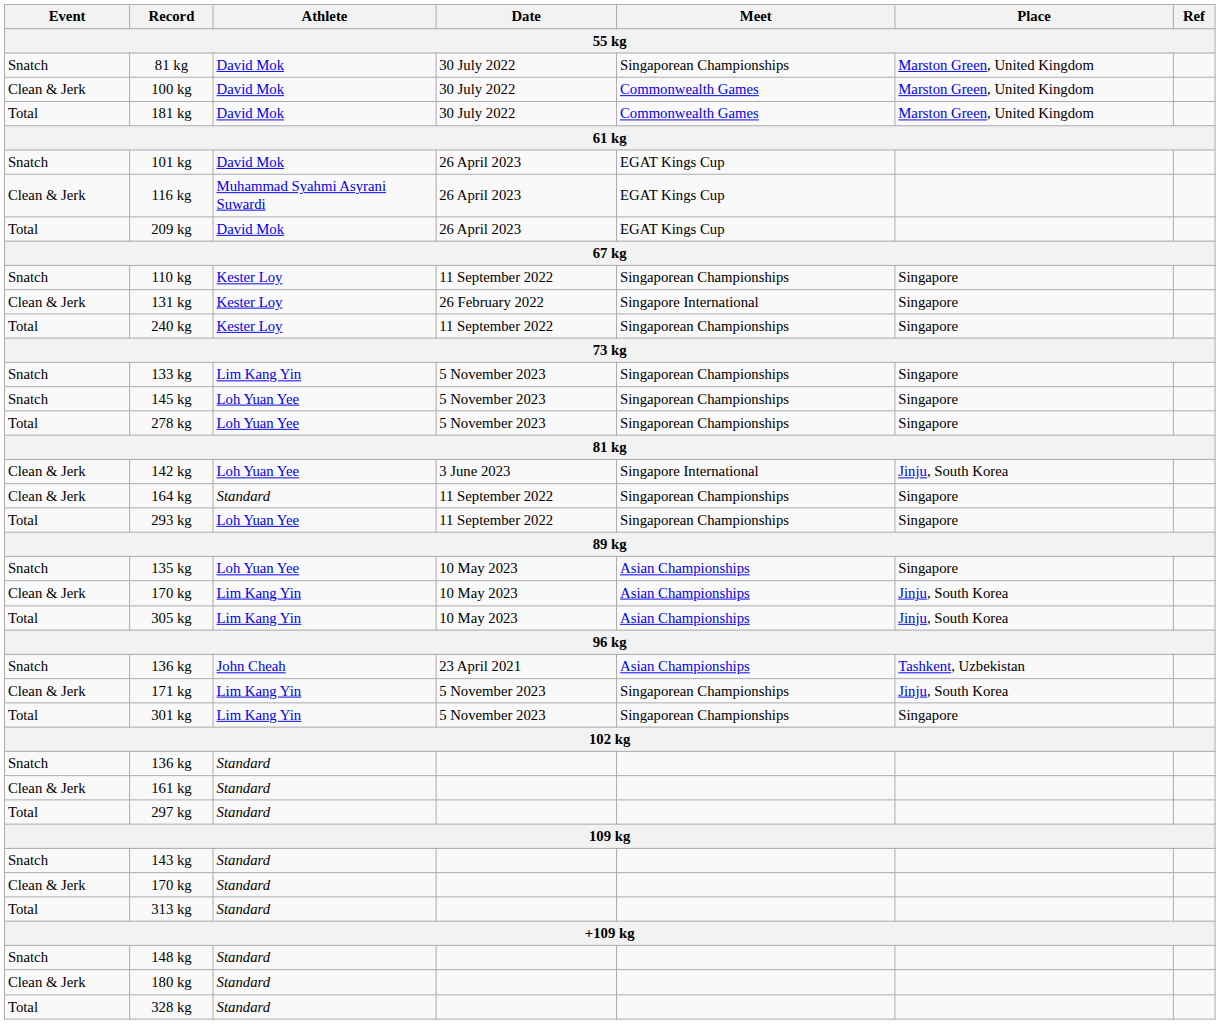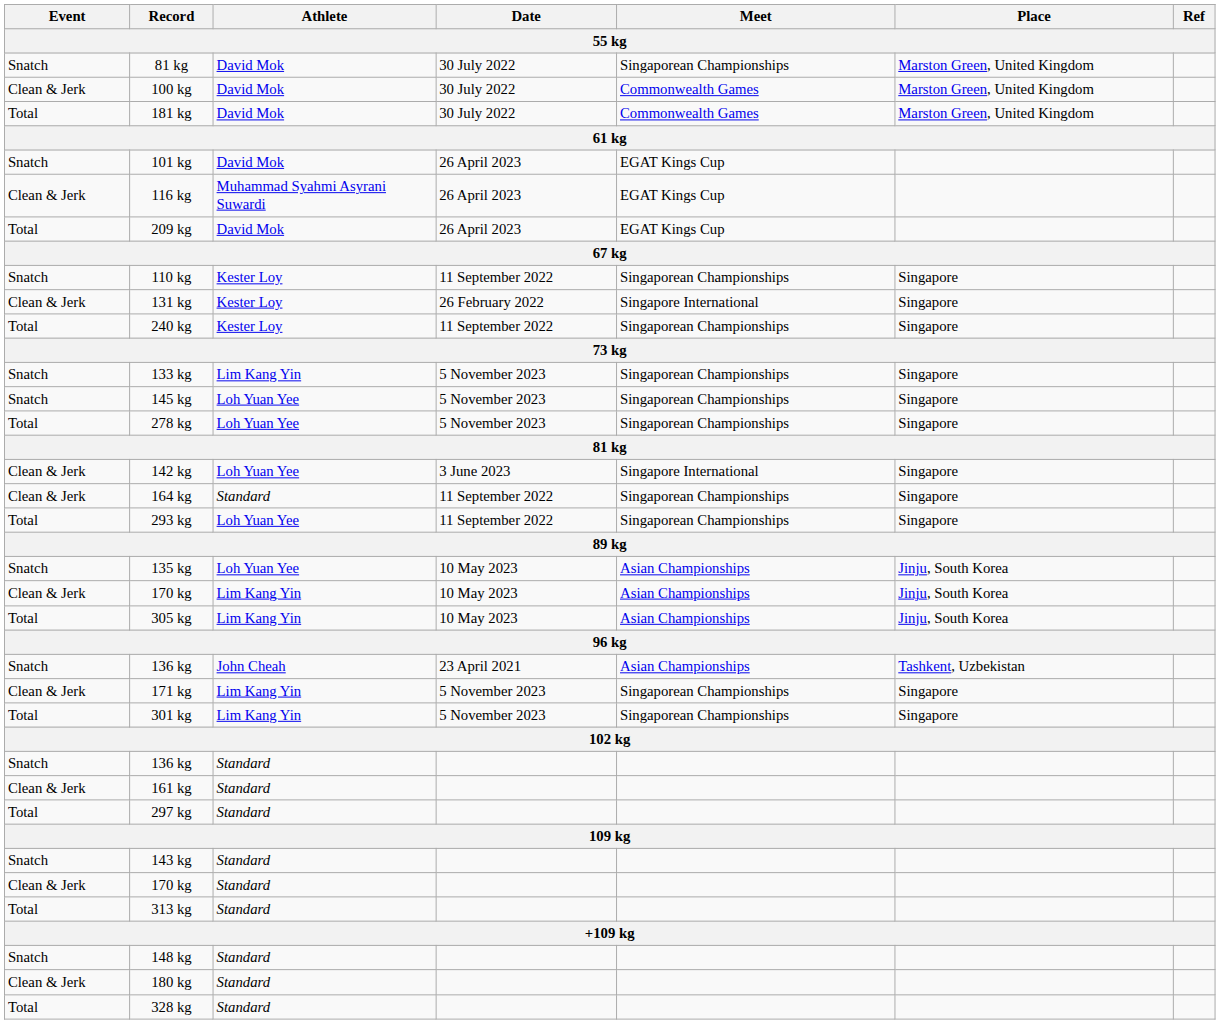 <table class="wikitable" style="font-size:95%;">
 <tr>
 <th width=9%>Event</th>
 <th width=6%>Record</th>
 <th width=16%>Athlete</th>
 <th width=13%>Date</th>
 <th width=20%>Meet</th>
 <th width=20%>Place</th>
 <th width=3%>Ref</th>
 </tr>
 <tr bgcolor="#DDDDDD">
 <th colspan="7">55 kg</th>
 </tr>
 <tr>
 <td>Snatch</td>
 <td align="center">81 kg</td>
 <td><a href='#'>David Mok</a></td>
 <td>30 July 2022</td>
 <td>Singaporean Championships</td>
 <td><a href='#'>Marston Green</a>, United Kingdom</td>
 <td></td>
 </tr>
 <tr>
 <td>Clean & Jerk</td>
 <td align="center">100 kg</td>
 <td><a href='#'>David Mok</a></td>
 <td>30 July 2022</td>
 <td><a href='#'>Commonwealth Games</a></td>
 <td><a href='#'>Marston Green</a>, United Kingdom</td>
 <td></td>
 </tr>
 <tr>
 <td>Total</td>
 <td align="center">181 kg</td>
 <td><a href='#'>David Mok</a></td>
 <td>30 July 2022</td>
 <td><a href='#'>Commonwealth Games</a></td>
 <td><a href='#'>Marston Green</a>, United Kingdom</td>
 <td></td>
 </tr>
 <tr bgcolor="#DDDDDD">
 <th colspan="7">61 kg</th>
 </tr>
 <tr>
 <td>Snatch</td>
 <td align="center">101 kg</td>
 <td><a href='#'>David Mok</a></td>
 <td>26 April 2023</td>
 <td>EGAT Kings Cup</td>
 <td></td>
 <td></td>
 </tr>
 <tr>
 <td>Clean & Jerk</td>
 <td align="center">116 kg</td>
 <td><a href='#'>Muhammad Syahmi Asyrani Suwardi</a></td>
 <td>26 April 2023</td>
 <td>EGAT Kings Cup</td>
 <td></td>
 <td></td>
 </tr>
 <tr>
 <td>Total</td>
 <td align="center">209 kg</td>
 <td><a href='#'>David Mok</a></td>
 <td>26 April 2023</td>
 <td>EGAT Kings Cup</td>
 <td></td>
 <td></td>
 </tr>
 <tr bgcolor="#DDDDDD">
 <th colspan="7">67 kg</th>
 </tr>
 <tr>
 <td>Snatch</td>
 <td align="center">110 kg</td>
 <td><a href='#'>Kester Loy</a></td>
 <td>11 September 2022</td>
 <td>Singaporean Championships</td>
 <td>Singapore</td>
 <td></td>
 </tr>
 <tr>
 <td>Clean & Jerk</td>
 <td align="center">131 kg</td>
 <td><a href='#'>Kester Loy</a></td>
 <td>26 February 2022</td>
 <td>Singapore International</td>
 <td>Singapore</td>
 <td></td>
 </tr>
 <tr>
 <td>Total</td>
 <td align="center">240 kg</td>
 <td><a href='#'>Kester Loy</a></td>
 <td>11 September 2022</td>
 <td>Singaporean Championships</td>
 <td>Singapore</td>
 <td></td>
 </tr>
 <tr bgcolor="#DDDDDD">
 <th colspan="7">73 kg</th>
 </tr>
 <tr>
 <td>Snatch</td>
 <td align="center">133 kg</td>
 <td><a href='#'>Lim Kang Yin</a></td>
 <td>5 November 2023</td>
 <td>Singaporean Championships</td>
 <td>Singapore</td>
 <td></td>
 </tr>
 <tr>
 <td>Snatch</td>
 <td align="center">145 kg</td>
 <td><a href='#'>Loh Yuan Yee</a></td>
 <td>5 November 2023</td>
 <td>Singaporean Championships</td>
 <td>Singapore</td>
 <td></td>
 </tr>
 <tr>
 <td>Total</td>
 <td align="center">278 kg</td>
 <td><a href='#'>Loh Yuan Yee</a></td>
 <td>5 November 2023</td>
 <td>Singaporean Championships</td>
 <td>Singapore</td>
 <td></td>
 </tr>
 <tr bgcolor="#DDDDDD">
 <th colspan="7">81 kg</th>
 </tr>
 <tr>
 <td>Clean & Jerk</td>
 <td align="center">142 kg</td>
 <td><a href='#'>Loh Yuan Yee</a></td>
 <td>3 June 2023</td>
 <td>Singapore International</td>
-<td><a href='#'>Jinju</a>, South Korea</td>
+<td>Singapore</td>
 <td></td>
 </tr>
 <tr>
 <td>Clean & Jerk</td>
 <td align="center">164 kg</td>
 <td><em>Standard</em></td>
 <td>11 September 2022</td>
 <td>Singaporean Championships</td>
 <td>Singapore</td>
 <td></td>
 </tr>
 <tr>
 <td>Total</td>
 <td align="center">293 kg</td>
 <td><a href='#'>Loh Yuan Yee</a></td>
 <td>11 September 2022</td>
 <td>Singaporean Championships</td>
 <td>Singapore</td>
 <td></td>
 </tr>
 <tr bgcolor="#DDDDDD">
 <th colspan="7">89 kg</th>
 </tr>
 <tr>
 <td>Snatch</td>
 <td align="center">135 kg</td>
 <td><a href='#'>Loh Yuan Yee</a></td>
 <td>10 May 2023</td>
 <td><a href='#'>Asian Championships</a></td>
-<td>Singapore</td>
+<td><a href='#'>Jinju</a>, South Korea</td>
 <td></td>
 </tr>
 <tr>
 <td>Clean & Jerk</td>
 <td align="center">170 kg</td>
 <td><a href='#'>Lim Kang Yin</a></td>
 <td>10 May 2023</td>
 <td><a href='#'>Asian Championships</a></td>
 <td><a href='#'>Jinju</a>, South Korea</td>
 <td></td>
 </tr>
 <tr>
 <td>Total</td>
 <td align="center">305 kg</td>
 <td><a href='#'>Lim Kang Yin</a></td>
 <td>10 May 2023</td>
 <td><a href='#'>Asian Championships</a></td>
 <td><a href='#'>Jinju</a>, South Korea</td>
 <td></td>
 </tr>
 <tr bgcolor="#DDDDDD">
 <th colspan="7">96 kg</th>
 </tr>
 <tr>
 <td>Snatch</td>
 <td align="center">136 kg</td>
 <td><a href='#'>John Cheah</a></td>
 <td>23 April 2021</td>
 <td><a href='#'>Asian Championships</a></td>
 <td><a href='#'>Tashkent</a>, Uzbekistan</td>
 <td></td>
 </tr>
 <tr>
 <td>Clean & Jerk</td>
 <td align="center">171 kg</td>
 <td><a href='#'>Lim Kang Yin</a></td>
 <td>5 November 2023</td>
 <td>Singaporean Championships</td>
-<td><a href='#'>Jinju</a>, South Korea</td>
+<td>Singapore</td>
 <td></td>
 </tr>
 <tr>
 <td>Total</td>
 <td align="center">301 kg</td>
 <td><a href='#'>Lim Kang Yin</a></td>
 <td>5 November 2023</td>
 <td>Singaporean Championships</td>
 <td>Singapore</td>
 <td></td>
 </tr>
 <tr bgcolor="#DDDDDD">
 <th colspan="7">102 kg</th>
 </tr>
 <tr>
 <td>Snatch</td>
 <td align="center">136 kg</td>
 <td><em>Standard</em></td>
 <td></td>
 <td></td>
 <td></td>
 <td></td>
 </tr>
 <tr>
 <td>Clean & Jerk</td>
 <td align="center">161 kg</td>
 <td><em>Standard</em></td>
 <td></td>
 <td></td>
 <td></td>
 <td></td>
 </tr>
 <tr>
 <td>Total</td>
 <td align="center">297 kg</td>
 <td><em>Standard</em></td>
 <td></td>
 <td></td>
 <td></td>
 <td></td>
 </tr>
 <tr bgcolor="#DDDDDD">
 <th colspan="7">109 kg</th>
 </tr>
 <tr>
 <td>Snatch</td>
 <td align="center">143 kg</td>
 <td><em>Standard</em></td>
 <td></td>
 <td></td>
 <td></td>
 <td></td>
 </tr>
 <tr>
 <td>Clean & Jerk</td>
 <td align="center">170 kg</td>
 <td><em>Standard</em></td>
 <td></td>
 <td></td>
 <td></td>
 <td></td>
 </tr>
 <tr>
 <td>Total</td>
 <td align="center">313 kg</td>
 <td><em>Standard</em></td>
 <td></td>
 <td></td>
 <td></td>
 <td></td>
 </tr>
 <tr bgcolor="#DDDDDD">
 <th colspan="7">+109 kg</th>
 </tr>
 <tr>
 <td>Snatch</td>
 <td align="center">148 kg</td>
 <td><em>Standard</em></td>
 <td></td>
 <td></td>
 <td></td>
 <td></td>
 </tr>
 <tr>
 <td>Clean & Jerk</td>
 <td align="center">180 kg</td>
 <td><em>Standard</em></td>
 <td></td>
 <td></td>
 <td></td>
 <td></td>
 </tr>
 <tr>
 <td>Total</td>
 <td align="center">328 kg</td>
 <td><em>Standard</em></td>
 <td></td>
 <td></td>
 <td></td>
 <td></td>
 </tr>
 </table>
